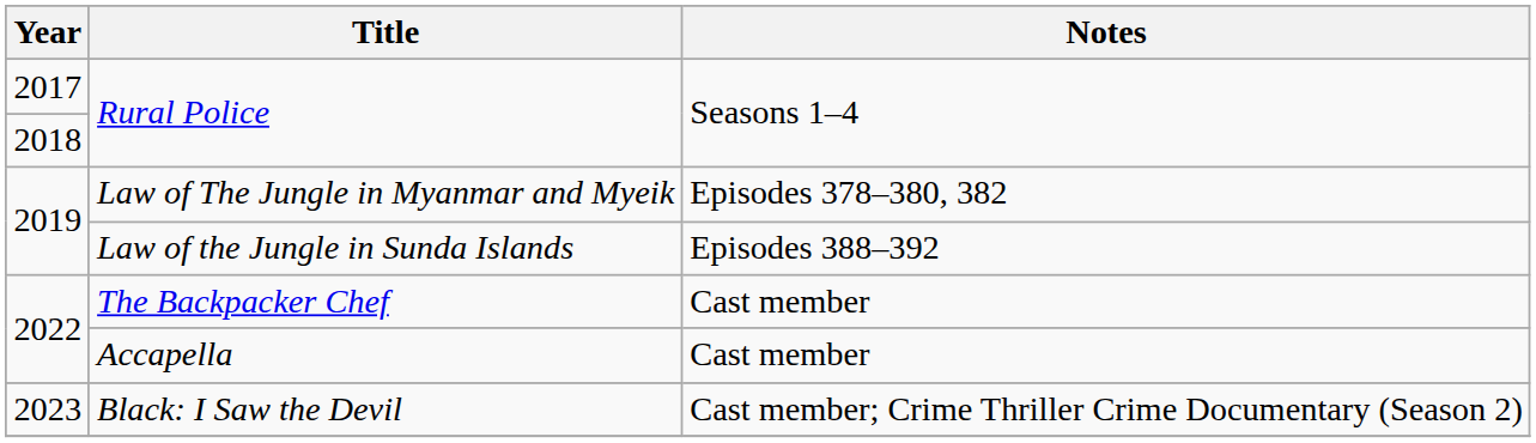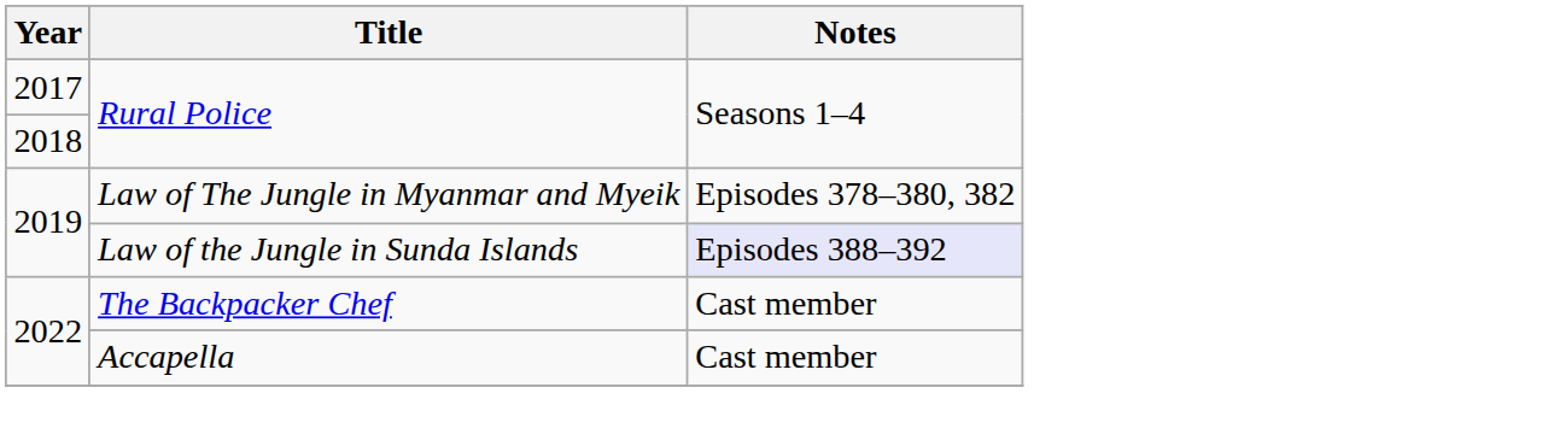 <table class="wikitable sortable">
 <tr>
 <th>Year</th>
 <th>Title</th>
 <th>Notes</th>
 </tr>
 <tr>
 <td>2017</td>
 <td rowspan="2"><em><a href='#'>Rural Police</a></em></td>
 <td rowspan="2">Seasons 1–4</td>
 </tr>
 <tr>
 <td>2018</td>
 </tr>
 <tr>
 <td rowspan="2">2019</td>
 <td><em>Law of The Jungle in  Myanmar and Myeik</em></td>
 <td>Episodes 378–380, 382</td>
 </tr>
 <tr>
 <td><em>Law of the Jungle in Sunda Islands</em></td>
-<td>Episodes 388–392</td>
+<td style="background: lavender;">Episodes 388–392</td>
 </tr>
 <tr>
 <td rowspan=2>2022</td>
 <td><em><a href='#'>The Backpacker Chef</a></em></td>
 <td>Cast member</td>
 </tr>
 <tr>
 <td><em>Accapella</em></td>
 <td>Cast member</td>
 </tr>
 <tr>
-<td>2023</td>
-<td><em>Black: I Saw the Devil</em></td>
-<td>Cast member; Crime Thriller Crime Documentary (Season 2)</td>
-</tr>
-<tr>
 </tr>
 </table>
